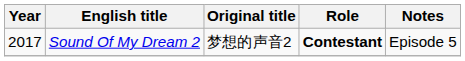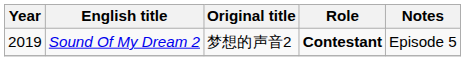 <table class="wikitable sortable">
 <tr>
 <th>Year</th>
 <th>English title</th>
 <th>Original title</th>
 <th>Role</th>
 <th>Notes</th>
 </tr>
 <tr>
-<td>2017</td>
+<td>2019</td>
 <td><em><a href='#'>Sound Of My Dream 2</a></em></td>
 <td>梦想的声音2</td>
 <td><strong>Contestant</strong></td>
 <td>Episode 5</td>
 </tr>
 <tr>
 </tr>
 </table>
